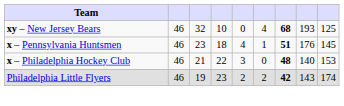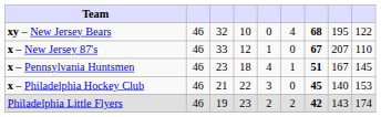 <table class="wikitable" style="text-align:center">
 <tr>
 <th style="background:#ddf; width:46%;">Team</th>
 <th style="background:#ddf; width:6%;"></th>
 <th style="background:#ddf; width:6%;"></th>
 <th style="background:#ddf; width:6%;"></th>
 <th style="background:#ddf; width:6%;"></th>
 <th style="background:#ddf; width:6%;"></th>
 <th style="background:#ddf; width:6%;"></th>
 <th style="background:#ddf; width:6%;"></th>
 <th style="background:#ddf; width:6%;"></th>
 </tr>
 <tr>
 <td align=left><strong>xy</strong> – <a href='#'>New Jersey Bears</a></td>
 <td>46</td>
 <td>32</td>
 <td>10</td>
 <td>0</td>
 <td>4</td>
 <td><strong>68</strong></td>
-<td>193</td>
-<td>125</td>
+<td>195</td>
+<td>122</td>
+</tr>
+<tr>
+<td align=left><strong>x</strong> – <a href='#'>New Jersey 87's</a></td>
+<td>46</td>
+<td>33</td>
+<td>12</td>
+<td>1</td>
+<td>0</td>
+<td><strong>67</strong></td>
+<td>207</td>
+<td>110</td>
 </tr>
 <tr>
 <td align=left><strong>x</strong> – <a href='#'>Pennsylvania Huntsmen</a></td>
 <td>46</td>
 <td>23</td>
 <td>18</td>
 <td>4</td>
 <td>1</td>
 <td><strong>51</strong></td>
-<td>176</td>
+<td>167</td>
 <td>145</td>
 </tr>
 <tr>
 <td align=left><strong>x</strong> – <a href='#'>Philadelphia Hockey Club</a></td>
 <td>46</td>
 <td>21</td>
 <td>22</td>
 <td>3</td>
 <td>0</td>
-<td><strong>48</strong></td>
+<td><strong>45</strong></td>
 <td>140</td>
 <td>153</td>
 </tr>
 <tr bgcolor=e0e0e0>
 <td align=left><a href='#'>Philadelphia Little Flyers</a></td>
 <td>46</td>
 <td>19</td>
 <td>23</td>
 <td>2</td>
 <td>2</td>
 <td><strong>42</strong></td>
 <td>143</td>
 <td>174</td>
 </tr>
 </table>
